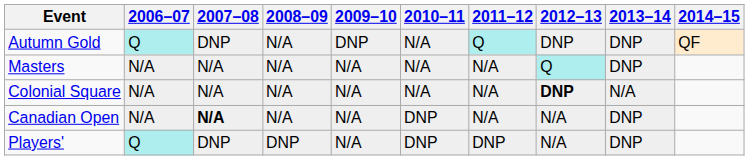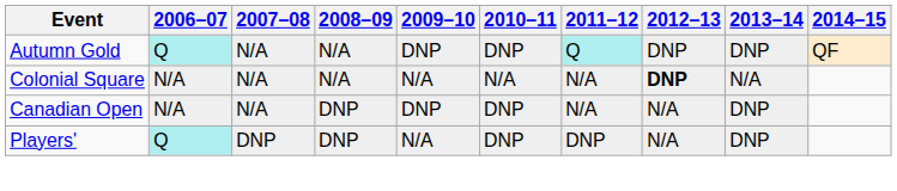 <table class="wikitable" border="1">
 <tr>
 <th>Event</th>
 <th><a href='#'>2006–07</a></th>
 <th><a href='#'>2007–08</a></th>
 <th><a href='#'>2008–09</a></th>
 <th><a href='#'>2009–10</a></th>
 <th><a href='#'>2010–11</a></th>
 <th><a href='#'>2011–12</a></th>
 <th><a href='#'>2012–13</a></th>
 <th><a href='#'>2013–14</a></th>
 <th><a href='#'>2014–15</a></th>
 </tr>
 <tr>
 <td><a href='#'>Autumn Gold</a></td>
 <td style="background:#afeeee;">Q</td>
-<td style="background:#EFEFEF;">DNP</td>
+<td style="background:#EFEFEF;">N/A</td>
 <td style="background:#EFEFEF;">N/A</td>
 <td style="background:#EFEFEF;">DNP</td>
-<td style="background:#EFEFEF;">N/A</td>
+<td style="background:#EFEFEF;">DNP</td>
 <td style="background:#afeeee;">Q</td>
 <td style="background:#EFEFEF;">DNP</td>
 <td style="background:#EFEFEF;">DNP</td>
 <td style="background:#ffebcd;">QF</td>
-</tr>
-<tr>
-<td><a href='#'>Masters</a></td>
-<td style="background:#EFEFEF;">N/A</td>
-<td style="background:#EFEFEF;">N/A</td>
-<td style="background:#EFEFEF;">N/A</td>
-<td style="background:#EFEFEF;">N/A</td>
-<td style="background:#EFEFEF;">N/A</td>
-<td style="background:#EFEFEF;">N/A</td>
-<td style="background:#afeeee;">Q</td>
-<td style="background:#EFEFEF;">DNP</td>
-<td></td>
 </tr>
 <tr>
 <td><a href='#'>Colonial Square</a></td>
 <td style="background:#EFEFEF;">N/A</td>
 <td style="background:#EFEFEF;">N/A</td>
 <td style="background:#EFEFEF;">N/A</td>
 <td style="background:#EFEFEF;">N/A</td>
 <td style="background:#EFEFEF;">N/A</td>
 <td style="background:#EFEFEF;">N/A</td>
 <td style="background:#EFEFEF;"><strong>DNP</strong></td>
 <td style="background:#EFEFEF;">N/A</td>
 <td></td>
 </tr>
 <tr>
 <td><a href='#'>Canadian Open</a></td>
 <td style="background:#EFEFEF;">N/A</td>
-<td style="background:#EFEFEF;"><strong>N/A</strong></td>
 <td style="background:#EFEFEF;">N/A</td>
-<td style="background:#EFEFEF;">N/A</td>
+<td style="background:#EFEFEF;">DNP</td>
+<td style="background:#EFEFEF;">DNP</td>
 <td style="background:#EFEFEF;">DNP</td>
 <td style="background:#EFEFEF;">N/A</td>
 <td style="background:#EFEFEF;">N/A</td>
 <td style="background:#EFEFEF;">DNP</td>
 <td></td>
 </tr>
 <tr>
 <td><a href='#'>Players'</a></td>
 <td style="background:#afeeee;">Q</td>
 <td style="background:#EFEFEF;">DNP</td>
 <td style="background:#EFEFEF;">DNP</td>
 <td style="background:#EFEFEF;">N/A</td>
 <td style="background:#EFEFEF;">DNP</td>
 <td style="background:#EFEFEF;">DNP</td>
 <td style="background:#EFEFEF;">N/A</td>
 <td style="background:#EFEFEF;">DNP</td>
 <td></td>
 </tr>
 </table>
